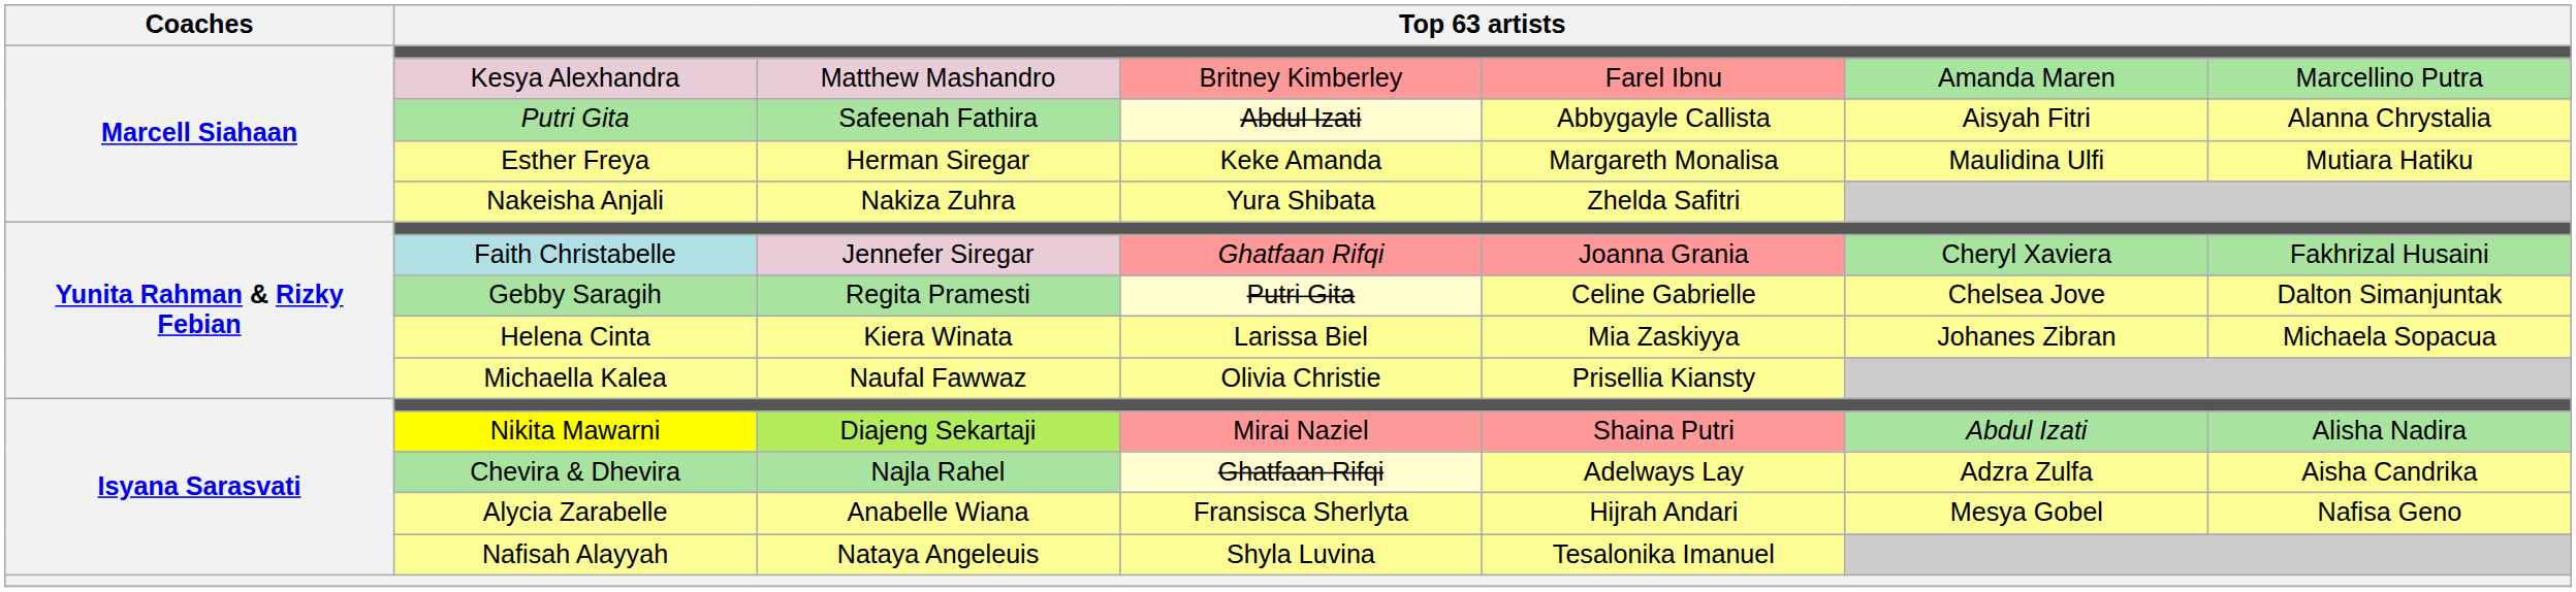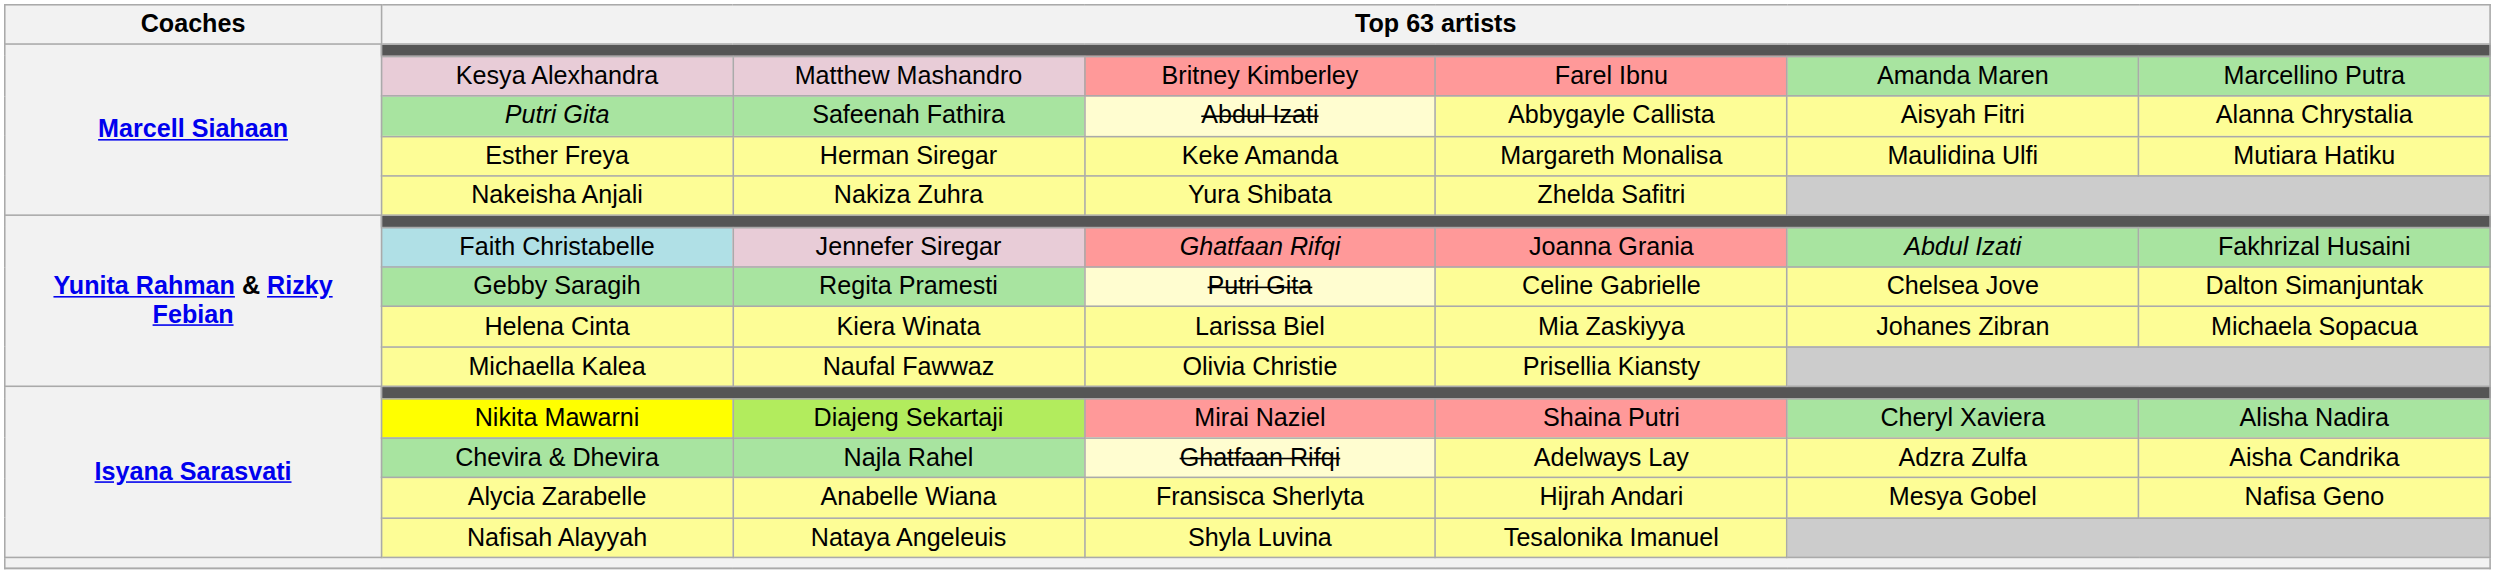 <table class="wikitable" style="text-align:center; width:100%;">
 <tr>
 <th scope="col" style="width:15%;">Coaches</th>
 <th scope="col" style="width:85%;" colspan="10">Top 63 artists</th>
 </tr>
 <tr>
 <th rowspan="5"><a href='#'>Marcell Siahaan</a></th>
 <td colspan="6" style="background:#555;"></td>
 </tr>
 <tr>
 <td style="width:14%;" bgcolor="#E8CCD7">Kesya Alexhandra</td>
 <td style="width:14%;" bgcolor="#E8CCD7">Matthew Mashandro</td>
 <td style="width:14%; "bgcolor="#FF9999">Britney Kimberley</td>
 <td style="width:14%; "bgcolor="#FF9999">Farel Ibnu</td>
 <td style="width:14%; "bgcolor="#A8E4A0">Amanda Maren</td>
 <td style="width:14%; "bgcolor="#A8E4A0">Marcellino Putra</td>
 </tr>
 <tr>
 <td style="background:#A8E4A0"><em>Putri Gita</em></td>
 <td style="background:#A8E4A0">Safeenah Fathira</td>
 <td style="background:#FFFDD0"><s>Abdul Izati</s></td>
 <td style="background:#FDFD96;">Abbygayle Callista</td>
 <td style="background:#FDFD96;">Aisyah Fitri</td>
 <td style="background:#FDFD96;">Alanna Chrystalia</td>
 </tr>
 <tr>
 <td style="background:#FDFD96;">Esther Freya</td>
 <td style="background:#FDFD96;">Herman Siregar</td>
 <td style="background:#FDFD96;">Keke Amanda</td>
 <td style="background:#FDFD96;">Margareth Monalisa</td>
 <td style="background:#FDFD96;">Maulidina Ulfi</td>
 <td style="background:#FDFD96;">Mutiara Hatiku</td>
 </tr>
 <tr>
 <td style="background:#FDFD96;">Nakeisha Anjali</td>
 <td style="background:#FDFD96;">Nakiza Zuhra</td>
 <td style="background:#FDFD96;">Yura Shibata</td>
 <td style="background:#FDFD96;">Zhelda Safitri</td>
 <td style="background:#ccc;" colspan="2"></td>
 </tr>
 <tr>
 <th rowspan="5"><a href='#'>Yunita Rahman</a> & <a href='#'>Rizky Febian</a></th>
 <td colspan="6" style="background:#555;"></td>
 </tr>
 <tr>
 <td style="background:#B0E0E6">Faith Christabelle</td>
 <td style="background:#e8ccd7;">Jennefer Siregar</td>
 <td style="background:#FF9999"><em>Ghatfaan Rifqi</em></td>
 <td style="background:#FF9999">Joanna Grania</td>
-<td style="background:#A8E4A0">Cheryl Xaviera</td>
+<td style="background:#A8E4A0"><em>Abdul Izati</em></td>
 <td style="background:#A8E4A0">Fakhrizal Husaini</td>
 </tr>
 <tr>
 <td style="background:#A8E4A0">Gebby Saragih</td>
 <td style="background:#A8E4A0">Regita Pramesti</td>
 <td style="background:#FFFDD0"><s>Putri Gita</s></td>
 <td style="background:#FDFD96;">Celine Gabrielle</td>
 <td style="background:#FDFD96;">Chelsea Jove</td>
 <td style="background:#FDFD96;">Dalton Simanjuntak</td>
 </tr>
 <tr>
 <td style="background:#FDFD96;">Helena Cinta</td>
 <td style="background:#FDFD96;">Kiera Winata</td>
 <td style="background:#FDFD96;">Larissa Biel</td>
 <td style="background:#FDFD96;">Mia Zaskiyya</td>
 <td style="background:#FDFD96;">Johanes Zibran</td>
 <td style="background:#FDFD96;">Michaela Sopacua</td>
 </tr>
 <tr>
 <td style="background:#FDFD96;">Michaella Kalea</td>
 <td style="background:#FDFD96;">Naufal Fawwaz</td>
 <td style="background:#FDFD96;">Olivia Christie</td>
 <td style="background:#FDFD96;">Prisellia Kiansty</td>
 <td style="background:#ccc;" colspan="2"></td>
 </tr>
 <tr>
 <th rowspan="5"><a href='#'>Isyana Sarasvati</a></th>
 <td colspan="6" style="background:#555;"></td>
 </tr>
 <tr>
 <td style="background:yellow;">Nikita Mawarni</td>
 <td style="background:#B2EC5D">Diajeng Sekartaji</td>
 <td style="background:#FF9999">Mirai Naziel</td>
 <td style="background:#FF9999">Shaina Putri</td>
-<td style="background:#A8E4A0"><em>Abdul Izati</em></td>
+<td style="background:#A8E4A0">Cheryl Xaviera</td>
 <td style="background:#A8E4A0">Alisha Nadira</td>
 </tr>
 <tr>
 <td style="background:#A8E4A0">Chevira & Dhevira</td>
 <td style="background:#A8E4A0">Najla Rahel</td>
 <td style="background:#FFFDD0"><s>Ghatfaan Rifqi</s></td>
 <td style="background:#FDFD96;">Adelways Lay</td>
 <td style="background:#FDFD96;">Adzra Zulfa</td>
 <td style="background:#FDFD96;">Aisha Candrika</td>
 </tr>
 <tr>
 <td style="background:#FDFD96;">Alycia Zarabelle</td>
 <td style="background:#FDFD96;">Anabelle Wiana</td>
 <td style="background:#FDFD96;">Fransisca Sherlyta</td>
 <td style="background:#FDFD96;">Hijrah Andari</td>
 <td style="background:#FDFD96;">Mesya Gobel</td>
 <td style="background:#FDFD96;">Nafisa Geno</td>
 </tr>
 <tr>
 <td style="background:#FDFD96;">Nafisah Alayyah</td>
 <td style="background:#FDFD96;">Nataya Angeleuis</td>
 <td style="background:#FDFD96;">Shyla Luvina</td>
 <td style="background:#FDFD96;">Tesalonika Imanuel</td>
 <td style="background:#ccc;" colspan="2"></td>
 </tr>
 <tr>
 <th style="font-size:90%; line-height:12px;" colspan="7"><small></small></th>
 </tr>
 <tr>
 </tr>
 </table>
